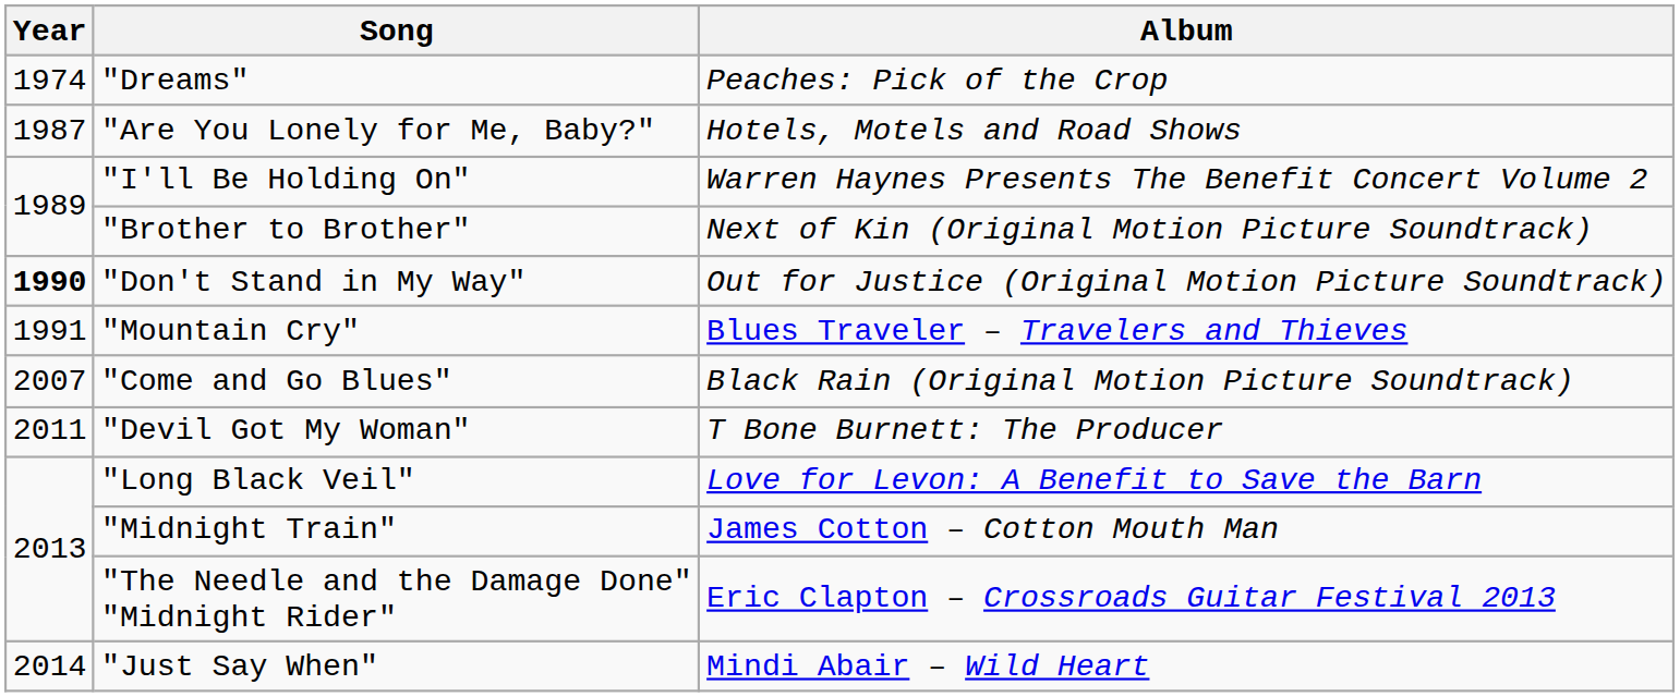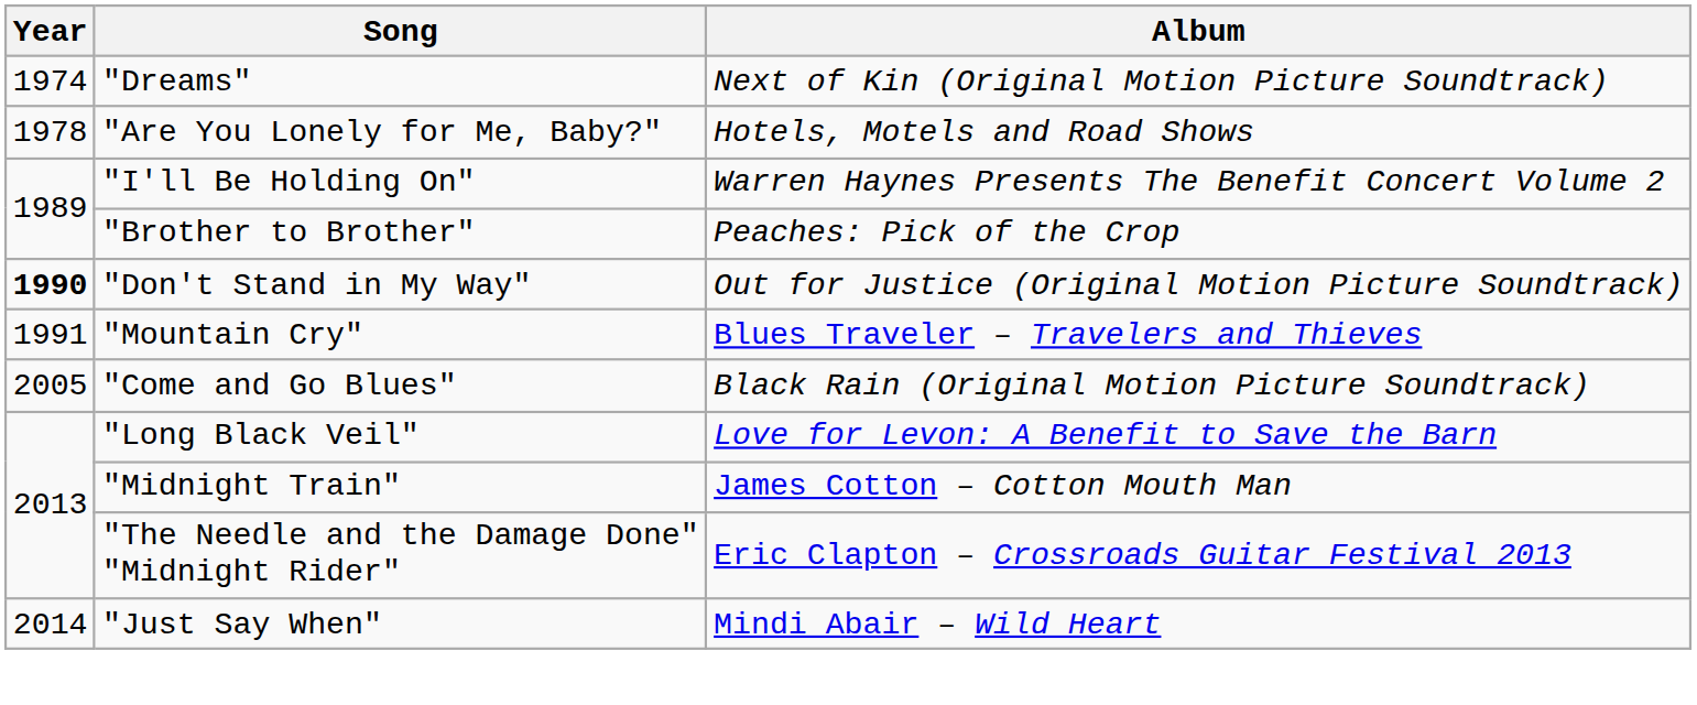 <table class="wikitable">
 <tr>
 <th>Year</th>
 <th style="text-align:center;">Song</th>
 <th>Album</th>
 </tr>
 <tr>
 <td>1974</td>
 <td>"Dreams"</td>
-<td><em>Peaches: Pick of the Crop</em></td>
+<td><em>Next of Kin (Original Motion Picture Soundtrack)</em></td>
 </tr>
 <tr>
-<td>1987</td>
+<td>1978</td>
 <td>"Are You Lonely for Me, Baby?"</td>
 <td><em>Hotels, Motels and Road Shows</em></td>
 </tr>
 <tr>
 <td rowspan="2">1989</td>
 <td>"I'll Be Holding On"</td>
 <td><em>Warren Haynes Presents The Benefit Concert Volume 2</em></td>
 </tr>
 <tr>
 <td>"Brother to Brother"</td>
-<td><em>Next of Kin (Original Motion Picture Soundtrack)</em></td>
+<td><em>Peaches: Pick of the Crop</em></td>
 </tr>
 <tr>
 <td><strong>1990</strong></td>
 <td>"Don't Stand in My Way"</td>
 <td><em>Out for Justice (Original Motion Picture Soundtrack)</em></td>
 </tr>
 <tr>
 <td>1991</td>
 <td>"Mountain Cry"</td>
 <td><a href='#'>Blues Traveler</a> – <em><a href='#'>Travelers and Thieves</a></em></td>
 </tr>
 <tr>
-<td>2007</td>
+<td>2005</td>
 <td>"Come and Go Blues"</td>
 <td><em>Black Rain (Original Motion Picture Soundtrack)</em></td>
-</tr>
-<tr>
-<td>2011</td>
-<td>"Devil Got My Woman"</td>
-<td><em>T Bone Burnett: The Producer</em></td>
 </tr>
 <tr>
 <td rowspan="3">2013</td>
 <td>"Long Black Veil"</td>
 <td><em><a href='#'>Love for Levon: A Benefit to Save the Barn</a></em></td>
 </tr>
 <tr>
 <td>"Midnight Train"</td>
 <td><a href='#'>James Cotton</a> – <em>Cotton Mouth Man</em></td>
 </tr>
 <tr>
 <td>"The Needle and the Damage Done"<br>"Midnight Rider"</td>
 <td><a href='#'>Eric Clapton</a> – <em><a href='#'>Crossroads Guitar Festival 2013</a></em></td>
 </tr>
 <tr>
 <td>2014</td>
 <td>"Just Say When"</td>
 <td><a href='#'>Mindi Abair</a> – <em><a href='#'>Wild Heart</a></em></td>
 </tr>
 </table>
